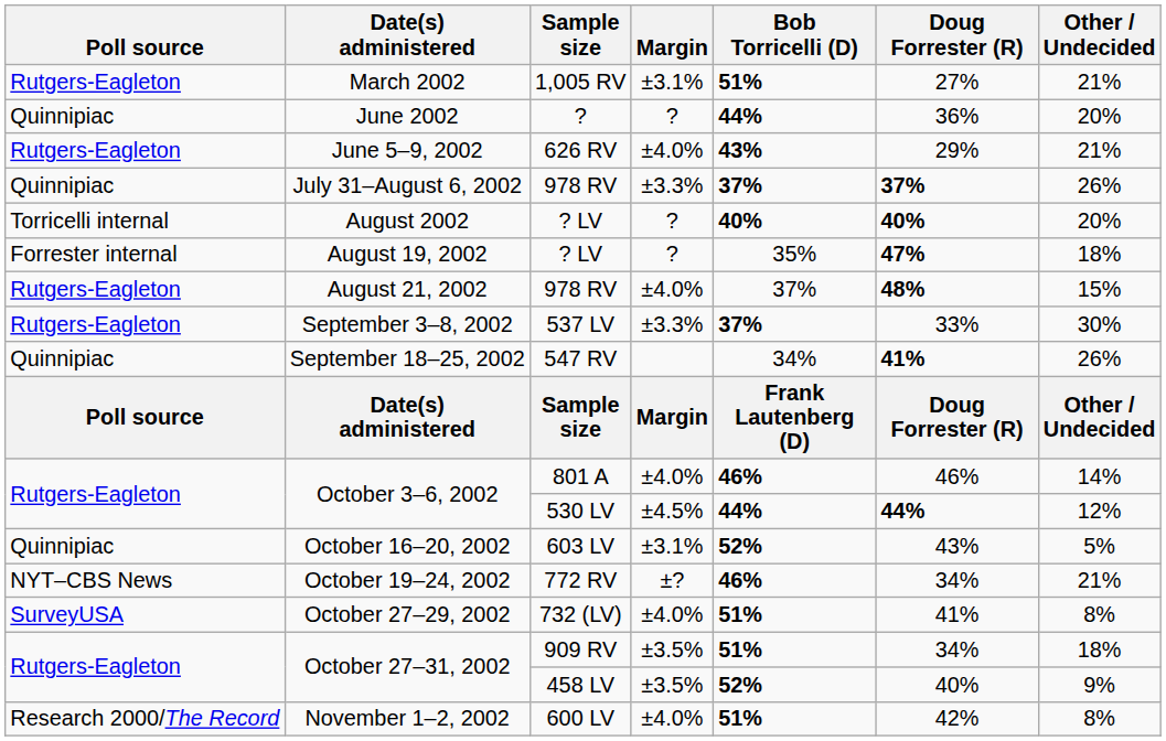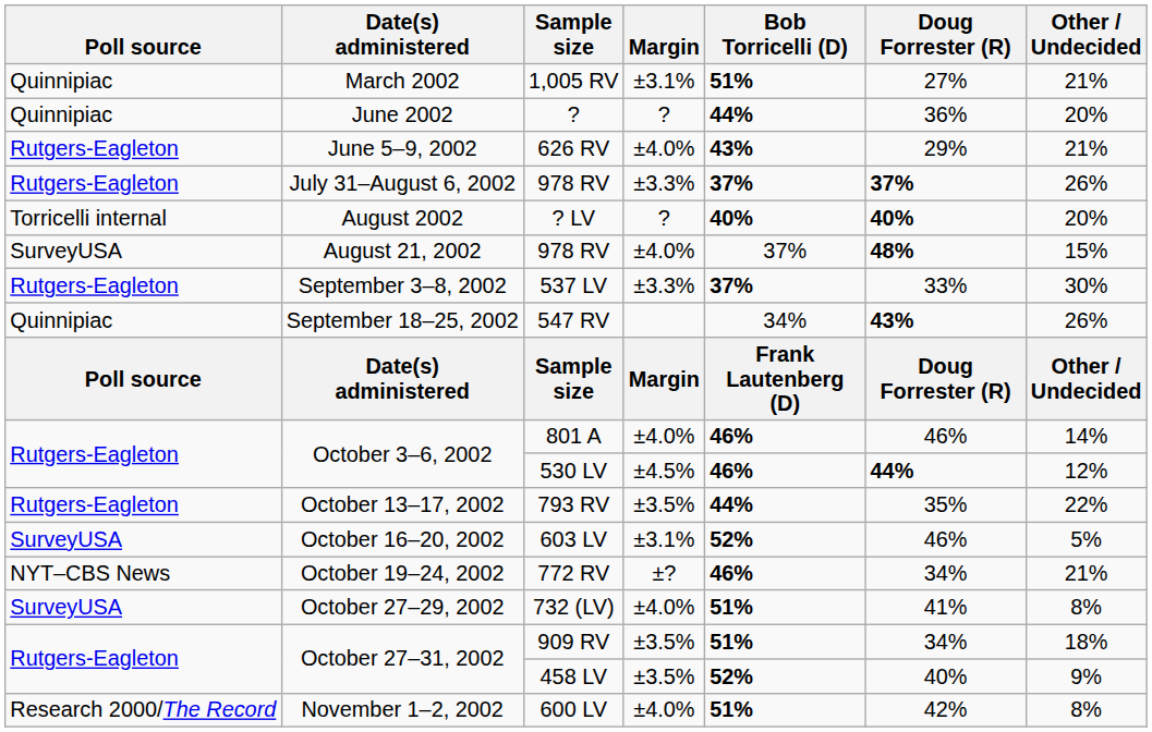 <table class="wikitable" style="font-size:90%">
 <tr valign=bottom>
 <th>Poll source</th>
 <th>Date(s)<br>administered</th>
 <th>Sample<br>size</th>
 <th>Margin<br></th>
 <th style="width:100px;">Bob<br>Torricelli (D)</th>
 <th style="width:100px;">Doug<br>Forrester (R)</th>
 <th>Other /<br>Undecided</th>
 </tr>
 <tr>
-<td><a href='#'>Rutgers-Eagleton</a></td>
+<td>Quinnipiac</td>
 <td align=center>March 2002</td>
 <td align=center>1,005 RV</td>
 <td align=center>±3.1%</td>
 <td><strong>51%</strong></td>
 <td align=center>27%</td>
 <td align=center>21%</td>
 </tr>
 <tr>
 <td>Quinnipiac</td>
 <td align=center>June 2002</td>
 <td align=center>?</td>
 <td align=center>?</td>
 <td><strong>44%</strong></td>
 <td align=center>36%</td>
 <td align=center>20%</td>
 </tr>
 <tr>
 <td><a href='#'>Rutgers-Eagleton</a></td>
 <td align=center>June 5–9, 2002</td>
 <td align=center>626 RV</td>
 <td align=center>±4.0%</td>
 <td><strong>43%</strong></td>
 <td align=center>29%</td>
 <td align=center>21%</td>
 </tr>
 <tr>
-<td>Quinnipiac</td>
+<td><a href='#'>Rutgers-Eagleton</a></td>
 <td align=center>July 31–August 6, 2002</td>
 <td align=center>978 RV</td>
 <td align=center>±3.3%</td>
 <td><strong>37%</strong></td>
 <td><strong>37%</strong></td>
 <td align=center>26%</td>
 </tr>
 <tr>
 <td>Torricelli internal</td>
 <td align=center>August 2002</td>
 <td align=center>? LV</td>
 <td align=center>?</td>
 <td><strong>40%</strong></td>
 <td><strong>40%</strong></td>
 <td align=center>20%</td>
 </tr>
 <tr>
-<td>Forrester internal</td>
-<td align=center>August 19, 2002</td>
-<td align=center>? LV</td>
-<td align=center>?</td>
-<td align=center>35%</td>
-<td><strong>47%</strong></td>
-<td align=center>18%</td>
-</tr>
-<tr>
-<td><a href='#'>Rutgers-Eagleton</a></td>
+<td>SurveyUSA</td>
 <td align=center>August 21, 2002</td>
 <td align=center>978 RV</td>
 <td align=center>±4.0%</td>
 <td align=center>37%</td>
 <td><strong>48%</strong></td>
 <td align=center>15%</td>
 </tr>
 <tr>
 <td><a href='#'>Rutgers-Eagleton</a></td>
 <td align=center>September 3–8, 2002</td>
 <td align=center>537 LV</td>
 <td align=center>±3.3%</td>
 <td><strong>37%</strong></td>
 <td align=center>33%</td>
 <td align=center>30%</td>
 </tr>
 <tr>
 <td>Quinnipiac</td>
 <td align=center>September 18–25, 2002</td>
 <td align=center>547 RV</td>
 <td align=center></td>
 <td align=center>34%</td>
-<td><strong>41%</strong></td>
+<td><strong>43%</strong></td>
 <td align=center>26%</td>
 </tr>
 <tr>
 <th>Poll source</th>
 <th>Date(s)<br>administered</th>
 <th>Sample<br>size</th>
 <th>Margin<br></th>
 <th style="width:100px;">Frank<br>Lautenberg (D)</th>
 <th style="width:100px;">Doug<br>Forrester (R)</th>
 <th>Other /<br>Undecided</th>
 </tr>
 <tr>
 <td rowspan="2"><a href='#'>Rutgers-Eagleton</a></td>
 <td rowspan="2" align=center>October 3–6, 2002</td>
 <td align=center>801 A</td>
 <td align=center>±4.0%</td>
 <td><strong>46%</strong></td>
 <td align=center>46%</td>
 <td align=center>14%</td>
 </tr>
 <tr>
 <td align=center>530 LV</td>
 <td align=center>±4.5%</td>
-<td><strong>44%</strong></td>
+<td><strong>46%</strong></td>
 <td><strong>44%</strong></td>
 <td align=center>12%</td>
 </tr>
 <tr>
-<td>Quinnipiac</td>
+<td><a href='#'>Rutgers-Eagleton</a></td>
+<td align=center>October 13–17, 2002</td>
+<td align=center>793 RV</td>
+<td align=center>±3.5%</td>
+<td><strong>44%</strong></td>
+<td align=center>35%</td>
+<td align=center>22%</td>
+</tr>
+<tr>
+<td><a href='#'>SurveyUSA</a></td>
 <td align=center>October 16–20, 2002</td>
 <td align=center>603 LV</td>
 <td align=center>±3.1%</td>
 <td><strong>52%</strong></td>
-<td align=center>43%</td>
+<td align=center>46%</td>
 <td align=center>5%</td>
 </tr>
 <tr>
 <td>NYT–CBS News</td>
 <td align=center>October 19–24, 2002</td>
 <td align=center>772 RV</td>
 <td align=center>±?</td>
 <td><strong>46%</strong></td>
 <td align=center>34%</td>
 <td align=center>21%</td>
 </tr>
 <tr>
 <td><a href='#'>SurveyUSA</a></td>
 <td align=center>October 27–29, 2002</td>
 <td align=center>732 (LV)</td>
 <td align=center>±4.0%</td>
 <td><strong>51%</strong></td>
 <td align=center>41%</td>
 <td align=center>8%</td>
 </tr>
 <tr>
 <td rowspan="2"><a href='#'>Rutgers-Eagleton</a></td>
 <td rowspan="2" align=center>October 27–31, 2002</td>
 <td align=center>909 RV</td>
 <td align=center>±3.5%</td>
 <td><strong>51%</strong></td>
 <td align=center>34%</td>
 <td align=center>18%</td>
 </tr>
 <tr>
 <td align=center>458 LV</td>
 <td align=center>±3.5%</td>
 <td><strong>52%</strong></td>
 <td align=center>40%</td>
 <td align=center>9%</td>
 </tr>
 <tr>
 <td>Research 2000/<em><a href='#'>The Record</a></em></td>
 <td align=center>November 1–2, 2002</td>
 <td align=center>600 LV</td>
 <td align=center>±4.0%</td>
 <td><strong>51%</strong></td>
 <td align=center>42%</td>
 <td align=center>8%</td>
 </tr>
 </table>
